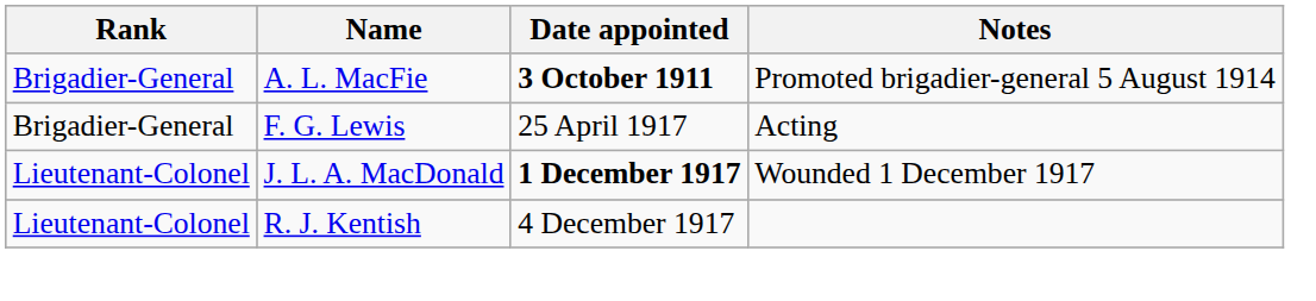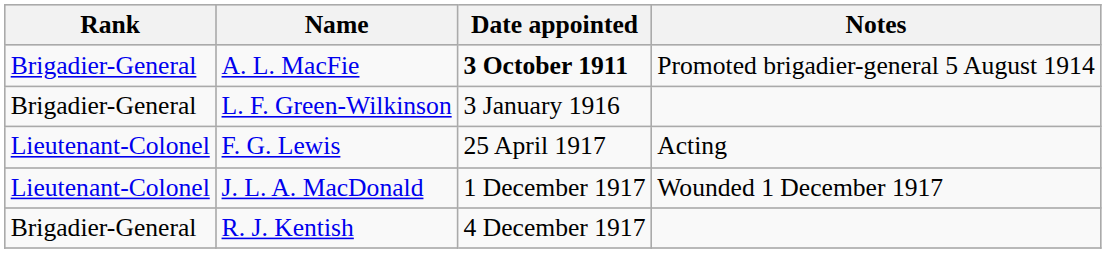 <table class="wikitable"width=>
 <tr>
 <th style=>Rank</th>
 <th style=>Name</th>
 <th style=>Date appointed</th>
 <th style=>Notes</th>
 </tr>
 <tr>
 <td><a href='#'>Brigadier-General</a></td>
 <td><a href='#'>A. L. MacFie</a></td>
 <td><strong>3 October 1911</strong></td>
 <td>Promoted brigadier-general 5 August 1914</td>
 </tr>
 <tr>
 <td>Brigadier-General</td>
+<td><a href='#'>L. F. Green-Wilkinson</a></td>
+<td>3 January 1916</td>
+<td></td>
+</tr>
+<tr>
+<td><a href='#'>Lieutenant-Colonel</a></td>
 <td><a href='#'>F. G. Lewis</a></td>
 <td>25 April 1917</td>
 <td>Acting</td>
 </tr>
 <tr>
 <td><a href='#'>Lieutenant-Colonel</a></td>
 <td><a href='#'>J. L. A. MacDonald</a></td>
-<td><strong>1 December 1917</strong></td>
+<td>1 December 1917</td>
 <td>Wounded 1 December 1917</td>
 </tr>
 <tr>
-<td><a href='#'>Lieutenant-Colonel</a></td>
+<td>Brigadier-General</td>
 <td><a href='#'>R. J. Kentish</a></td>
 <td>4 December 1917</td>
 <td></td>
 </tr>
 </table>
